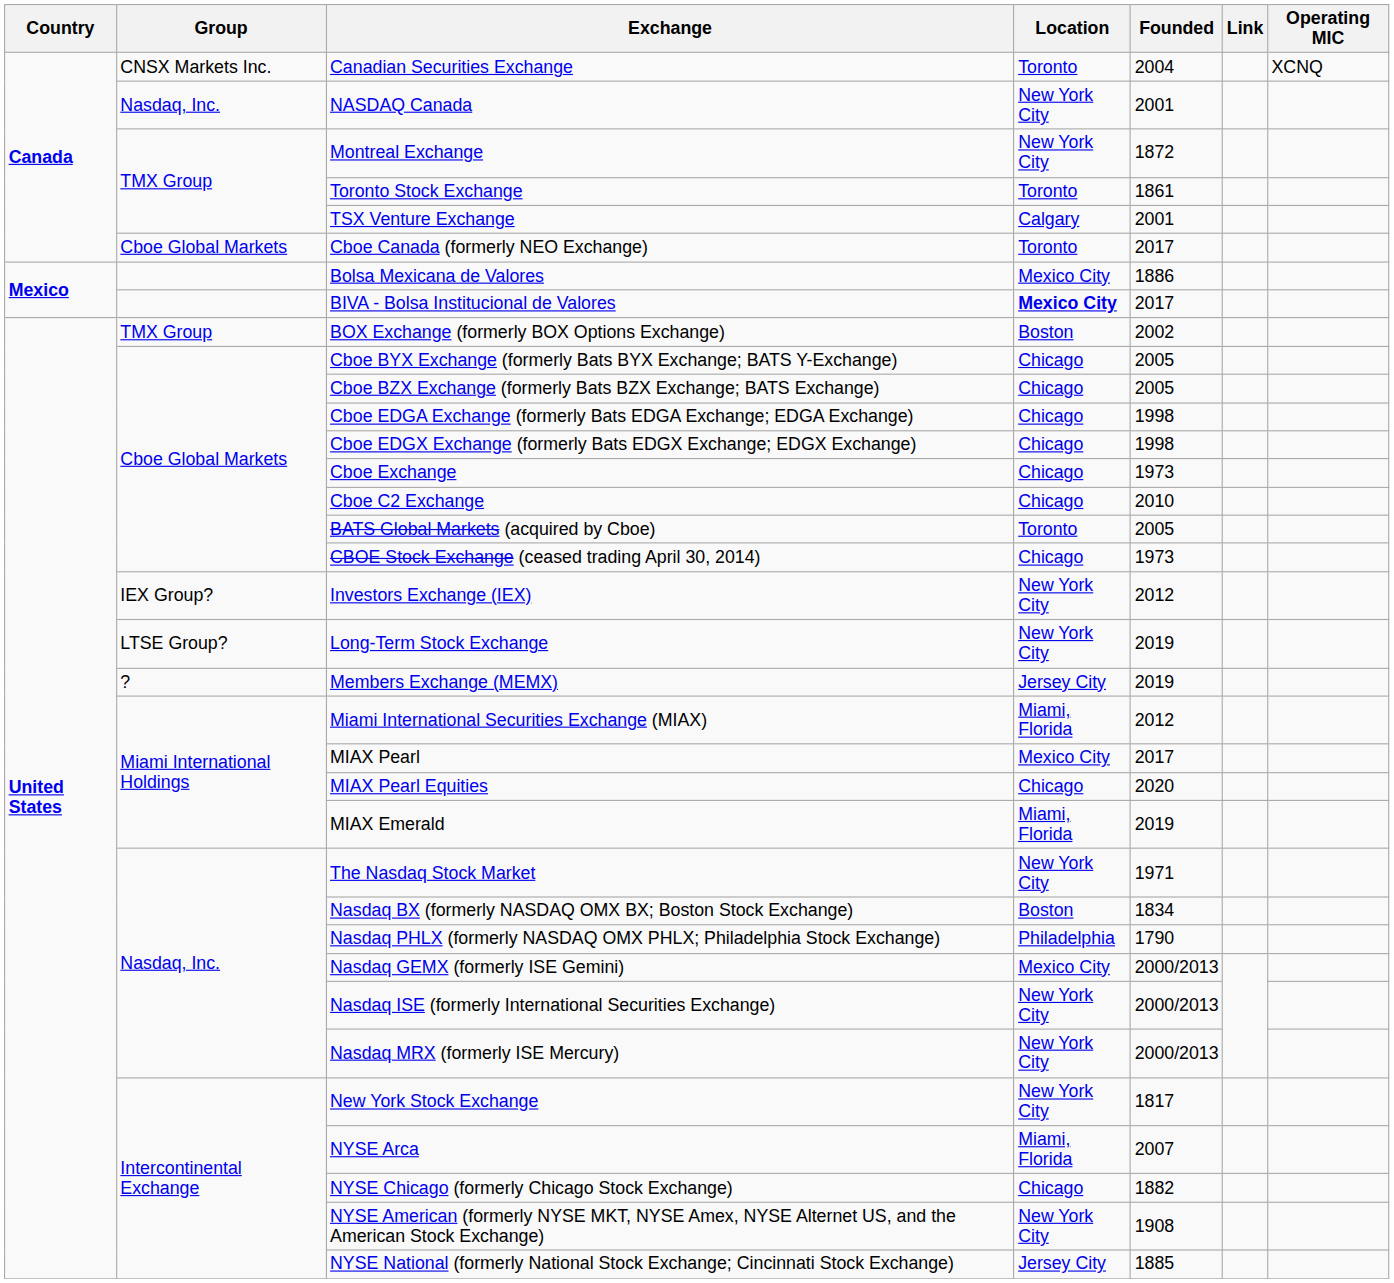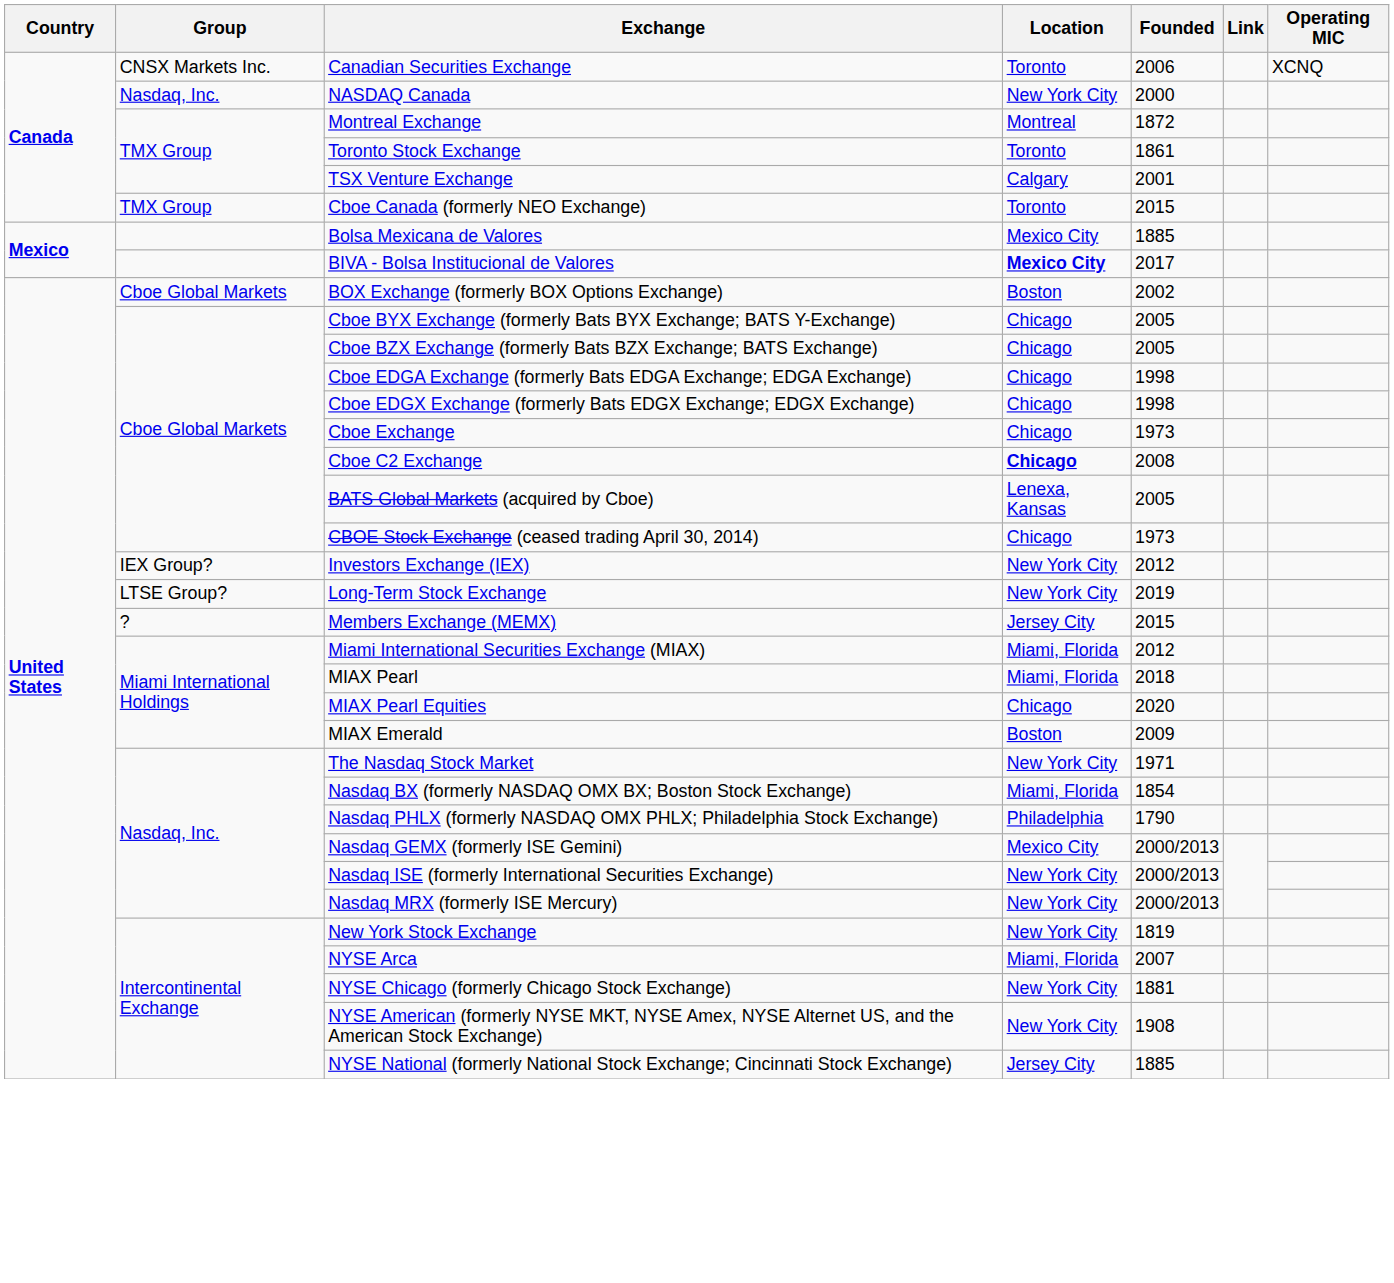 <table class="wikitable sortable static-row-numbers static-row-header-text" id="exchanges_table">
 <tr>
 <th>Country</th>
 <th>Group</th>
 <th>Exchange</th>
 <th>Location</th>
 <th>Founded</th>
 <th>Link</th>
 <th>Operating MIC</th>
 </tr>
 <tr>
 <td rowspan="6"> <strong><a href='#'>Canada</a></strong></td>
 <td>CNSX Markets Inc.</td>
 <td><a href='#'>Canadian Securities Exchange</a></td>
 <td><a href='#'>Toronto</a></td>
-<td>2004</td>
+<td>2006</td>
 <td></td>
 <td>XCNQ</td>
 </tr>
 <tr>
 <td><a href='#'>Nasdaq, Inc.</a></td>
 <td><a href='#'>NASDAQ Canada</a></td>
 <td><a href='#'>New York City</a></td>
-<td>2001</td>
+<td>2000</td>
 <td></td>
 <td></td>
 </tr>
 <tr>
 <td rowspan="3"><a href='#'>TMX Group</a></td>
 <td><a href='#'>Montreal Exchange</a></td>
-<td><a href='#'>New York City</a></td>
+<td><a href='#'>Montreal</a></td>
 <td>1872</td>
 <td></td>
 <td></td>
 </tr>
 <tr>
 <td><a href='#'>Toronto Stock Exchange</a></td>
 <td><a href='#'>Toronto</a></td>
 <td>1861</td>
 <td></td>
 <td></td>
 </tr>
 <tr>
 <td><a href='#'>TSX Venture Exchange</a></td>
 <td><a href='#'>Calgary</a></td>
 <td>2001</td>
 <td></td>
 <td></td>
 </tr>
 <tr>
-<td><a href='#'>Cboe Global Markets</a></td>
+<td><a href='#'>TMX Group</a></td>
 <td><a href='#'>Cboe Canada</a> (formerly NEO Exchange)</td>
 <td><a href='#'>Toronto</a></td>
-<td>2017</td>
+<td>2015</td>
 <td></td>
 <td></td>
 </tr>
 <tr>
 <td rowspan="2"> <strong><a href='#'>Mexico</a></strong></td>
 <td></td>
 <td><a href='#'>Bolsa Mexicana de Valores</a></td>
 <td><a href='#'>Mexico City</a></td>
-<td>1886</td>
+<td>1885</td>
 <td></td>
 <td></td>
 </tr>
 <tr>
 <td></td>
 <td><a href='#'>BIVA - Bolsa Institucional de Valores</a></td>
 <td><strong><a href='#'>Mexico City</a></strong></td>
 <td>2017</td>
 <td></td>
 <td></td>
 </tr>
 <tr>
 <td rowspan="27"> <strong><a href='#'>United States</a></strong></td>
-<td><a href='#'>TMX Group</a></td>
+<td><a href='#'>Cboe Global Markets</a></td>
 <td><a href='#'>BOX Exchange</a> (formerly BOX Options Exchange)</td>
 <td><a href='#'>Boston</a></td>
 <td>2002</td>
 <td></td>
 <td></td>
 </tr>
 <tr>
 <td rowspan="8"><a href='#'>Cboe Global Markets</a></td>
 <td><a href='#'>Cboe BYX Exchange</a> (formerly Bats BYX Exchange; BATS Y-Exchange)</td>
 <td><a href='#'>Chicago</a></td>
 <td>2005</td>
 <td></td>
 <td></td>
 </tr>
 <tr>
 <td><a href='#'>Cboe BZX Exchange</a> (formerly Bats BZX Exchange; BATS Exchange)</td>
 <td><a href='#'>Chicago</a></td>
 <td>2005</td>
 <td></td>
 <td></td>
 </tr>
 <tr>
 <td><a href='#'>Cboe EDGA Exchange</a> (formerly Bats EDGA Exchange; EDGA Exchange)</td>
 <td><a href='#'>Chicago</a></td>
 <td>1998</td>
 <td></td>
 <td></td>
 </tr>
 <tr>
 <td><a href='#'>Cboe EDGX Exchange</a> (formerly Bats EDGX Exchange; EDGX Exchange)</td>
 <td><a href='#'>Chicago</a></td>
 <td>1998</td>
 <td></td>
 <td></td>
 </tr>
 <tr>
 <td><a href='#'>Cboe Exchange</a></td>
 <td><a href='#'>Chicago</a></td>
 <td>1973</td>
 <td></td>
 <td></td>
 </tr>
 <tr>
 <td><a href='#'>Cboe C2 Exchange</a></td>
-<td><a href='#'>Chicago</a></td>
-<td>2010</td>
+<td><strong><a href='#'>Chicago</a></strong></td>
+<td>2008</td>
 <td></td>
 <td></td>
 </tr>
 <tr>
 <td><a href='#'><s>BATS Global Markets</s></a> (acquired by Cboe)</td>
-<td><a href='#'>Toronto</a></td>
+<td><a href='#'>Lenexa, Kansas</a></td>
 <td>2005</td>
 <td></td>
 <td></td>
 </tr>
 <tr>
 <td><a href='#'><s>CBOE Stock Exchange</s></a> (ceased trading April 30, 2014)</td>
 <td><a href='#'>Chicago</a></td>
 <td>1973</td>
 <td></td>
 <td></td>
 </tr>
 <tr>
 <td>IEX Group?</td>
 <td><a href='#'>Investors Exchange (IEX)</a></td>
 <td><a href='#'>New York City</a></td>
 <td>2012</td>
 <td></td>
 <td></td>
 </tr>
 <tr>
 <td>LTSE Group?</td>
 <td><a href='#'>Long-Term Stock Exchange</a></td>
 <td><a href='#'>New York City</a></td>
 <td>2019</td>
 <td></td>
 <td></td>
 </tr>
 <tr>
 <td>?</td>
 <td><a href='#'>Members Exchange (MEMX)</a></td>
 <td><a href='#'>Jersey City</a></td>
-<td>2019</td>
+<td>2015</td>
 <td></td>
 <td></td>
 </tr>
 <tr>
 <td rowspan="4"><a href='#'>Miami International Holdings</a></td>
 <td><a href='#'>Miami International Securities Exchange</a> (MIAX)</td>
 <td><a href='#'>Miami, Florida</a></td>
 <td>2012</td>
 <td></td>
 <td></td>
 </tr>
 <tr>
 <td>MIAX Pearl</td>
-<td><a href='#'>Mexico City</a></td>
-<td>2017</td>
+<td><a href='#'>Miami, Florida</a></td>
+<td>2018</td>
 <td></td>
 <td></td>
 </tr>
 <tr>
 <td><a href='#'>MIAX Pearl Equities</a></td>
 <td><a href='#'>Chicago</a></td>
 <td>2020</td>
 <td></td>
 <td></td>
 </tr>
 <tr>
 <td>MIAX Emerald</td>
-<td><a href='#'>Miami, Florida</a></td>
-<td>2019</td>
+<td><a href='#'>Boston</a></td>
+<td>2009</td>
 <td></td>
 <td></td>
 </tr>
 <tr>
 <td rowspan="6"><a href='#'>Nasdaq, Inc.</a></td>
 <td><a href='#'>The Nasdaq Stock Market</a></td>
 <td><a href='#'>New York City</a></td>
 <td>1971</td>
 <td></td>
 <td></td>
 </tr>
 <tr>
 <td><a href='#'>Nasdaq BX</a> (formerly NASDAQ OMX BX; Boston Stock Exchange)</td>
-<td><a href='#'>Boston</a></td>
-<td>1834</td>
+<td><a href='#'>Miami, Florida</a></td>
+<td>1854</td>
 <td></td>
 <td></td>
 </tr>
 <tr>
 <td><a href='#'>Nasdaq PHLX</a> (formerly NASDAQ OMX PHLX; Philadelphia Stock Exchange)</td>
 <td><a href='#'>Philadelphia</a></td>
 <td>1790</td>
 <td></td>
 <td></td>
 </tr>
 <tr>
 <td><a href='#'>Nasdaq GEMX</a> (formerly ISE Gemini)</td>
 <td><a href='#'>Mexico City</a></td>
 <td>2000/2013</td>
 <td rowspan="3"></td>
 <td></td>
 </tr>
 <tr>
 <td><a href='#'>Nasdaq ISE</a> (formerly International Securities Exchange)</td>
 <td><a href='#'>New York City</a></td>
 <td>2000/2013</td>
 <td></td>
 </tr>
 <tr>
 <td><a href='#'>Nasdaq MRX</a> (formerly ISE Mercury)</td>
 <td><a href='#'>New York City</a></td>
 <td>2000/2013</td>
 <td></td>
 </tr>
 <tr>
 <td rowspan="5"><a href='#'>Intercontinental Exchange</a></td>
 <td><a href='#'>New York Stock Exchange</a></td>
 <td><a href='#'>New York City</a></td>
-<td>1817</td>
+<td>1819</td>
 <td></td>
 <td></td>
 </tr>
 <tr>
 <td><a href='#'>NYSE Arca</a></td>
 <td><a href='#'>Miami, Florida</a></td>
 <td>2007</td>
 <td></td>
 <td></td>
 </tr>
 <tr>
 <td><a href='#'>NYSE Chicago</a> (formerly Chicago Stock Exchange)</td>
-<td><a href='#'>Chicago</a></td>
-<td>1882</td>
+<td><a href='#'>New York City</a></td>
+<td>1881</td>
 <td></td>
 <td></td>
 </tr>
 <tr>
 <td><a href='#'>NYSE American</a> (formerly NYSE MKT, NYSE Amex, NYSE Alternet US, and the American Stock Exchange)</td>
 <td><a href='#'>New York City</a></td>
 <td>1908</td>
 <td></td>
 <td></td>
 </tr>
 <tr>
 <td><a href='#'>NYSE National</a> (formerly National Stock Exchange; Cincinnati Stock Exchange)</td>
 <td><a href='#'>Jersey City</a></td>
 <td>1885</td>
 <td></td>
 <td></td>
 </tr>
 </table>
